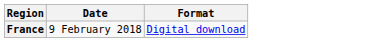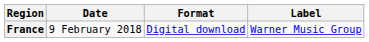 <table class="wikitable sortable plainrowheaders" style="text-align:center;">
 <tr>
 <th>Region</th>
 <th>Date</th>
 <th>Format</th>
+<th>Label</th>
 </tr>
 <tr>
 <th scope="row">France</th>
 <td>9 February 2018</td>
 <td><a href='#'>Digital download</a></td>
+<td><a href='#'>Warner Music Group</a></td>
 </tr>
 </table>
